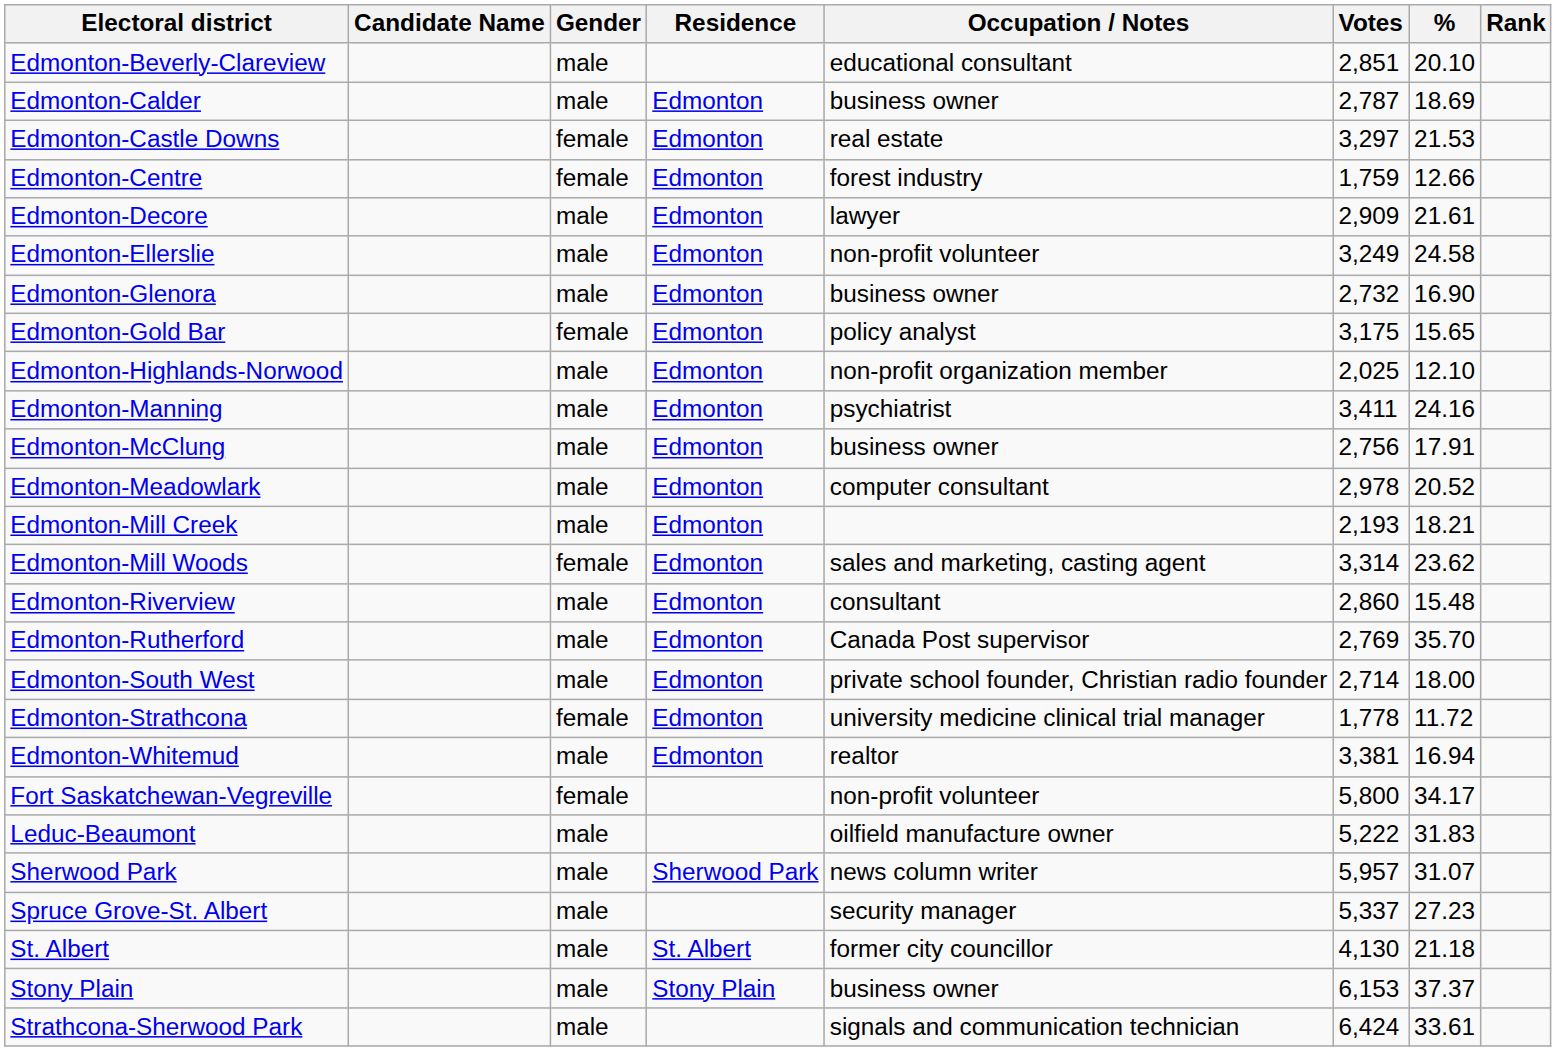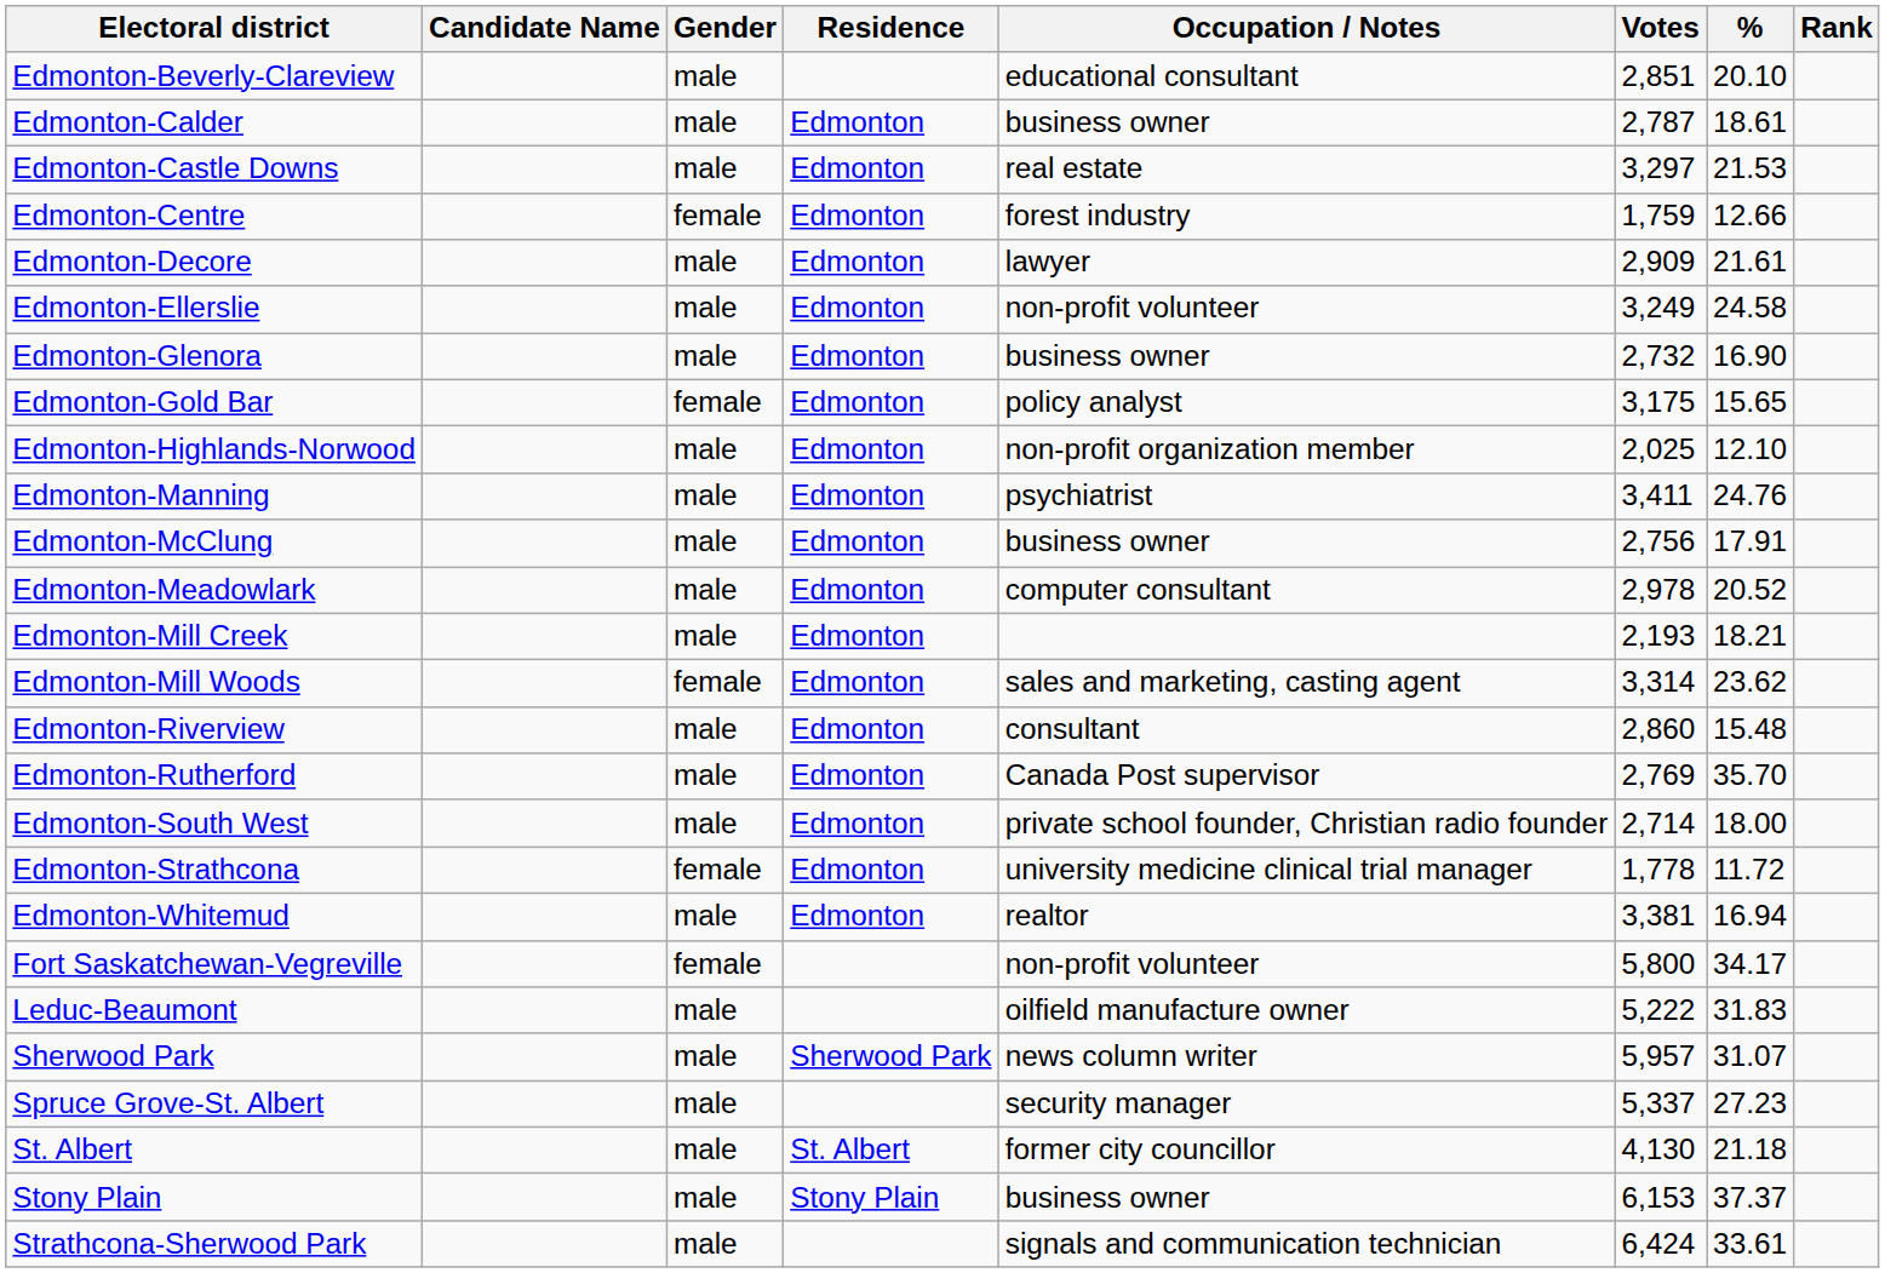 <table class="wikitable sortable">
 <tr>
 <th>Electoral district</th>
 <th>Candidate Name</th>
 <th>Gender</th>
 <th>Residence</th>
 <th class=unsortable>Occupation / Notes</th>
 <th>Votes</th>
 <th>%</th>
 <th>Rank</th>
 </tr>
 <tr>
 <td><a href='#'>Edmonton-Beverly-Clareview</a></td>
 <td></td>
 <td>male</td>
 <td></td>
 <td>educational consultant</td>
 <td>2,851</td>
 <td>20.10</td>
 <td></td>
 </tr>
 <tr>
 <td><a href='#'>Edmonton-Calder</a></td>
 <td></td>
 <td>male</td>
 <td><a href='#'>Edmonton</a></td>
 <td>business owner</td>
 <td>2,787</td>
-<td>18.69</td>
+<td>18.61</td>
 <td></td>
 </tr>
 <tr>
 <td><a href='#'>Edmonton-Castle Downs</a></td>
 <td></td>
-<td>female</td>
+<td>male</td>
 <td><a href='#'>Edmonton</a></td>
 <td>real estate</td>
 <td>3,297</td>
 <td>21.53</td>
 <td></td>
 </tr>
 <tr>
 <td><a href='#'>Edmonton-Centre</a></td>
 <td></td>
 <td>female</td>
 <td><a href='#'>Edmonton</a></td>
 <td>forest industry</td>
 <td>1,759</td>
 <td>12.66</td>
 <td></td>
 </tr>
 <tr>
 <td><a href='#'>Edmonton-Decore</a></td>
 <td></td>
 <td>male</td>
 <td><a href='#'>Edmonton</a></td>
 <td>lawyer</td>
 <td>2,909</td>
 <td>21.61</td>
 <td></td>
 </tr>
 <tr>
 <td><a href='#'>Edmonton-Ellerslie</a></td>
 <td></td>
 <td>male</td>
 <td><a href='#'>Edmonton</a></td>
 <td>non-profit volunteer</td>
 <td>3,249</td>
 <td>24.58</td>
 <td></td>
 </tr>
 <tr>
 <td><a href='#'>Edmonton-Glenora</a></td>
 <td></td>
 <td>male</td>
 <td><a href='#'>Edmonton</a></td>
 <td>business owner</td>
 <td>2,732</td>
 <td>16.90</td>
 <td></td>
 </tr>
 <tr>
 <td><a href='#'>Edmonton-Gold Bar</a></td>
 <td></td>
 <td>female</td>
 <td><a href='#'>Edmonton</a></td>
 <td>policy analyst</td>
 <td>3,175</td>
 <td>15.65</td>
 <td></td>
 </tr>
 <tr>
 <td><a href='#'>Edmonton-Highlands-Norwood</a></td>
 <td></td>
 <td>male</td>
 <td><a href='#'>Edmonton</a></td>
 <td>non-profit organization member</td>
 <td>2,025</td>
 <td>12.10</td>
 <td></td>
 </tr>
 <tr>
 <td><a href='#'>Edmonton-Manning</a></td>
 <td></td>
 <td>male</td>
 <td><a href='#'>Edmonton</a></td>
 <td>psychiatrist</td>
 <td>3,411</td>
-<td>24.16</td>
+<td>24.76</td>
 <td></td>
 </tr>
 <tr>
 <td><a href='#'>Edmonton-McClung</a></td>
 <td></td>
 <td>male</td>
 <td><a href='#'>Edmonton</a></td>
 <td>business owner</td>
 <td>2,756</td>
 <td>17.91</td>
 <td></td>
 </tr>
 <tr>
 <td><a href='#'>Edmonton-Meadowlark</a></td>
 <td></td>
 <td>male</td>
 <td><a href='#'>Edmonton</a></td>
 <td>computer consultant</td>
 <td>2,978</td>
 <td>20.52</td>
 <td></td>
 </tr>
 <tr>
 <td><a href='#'>Edmonton-Mill Creek</a></td>
 <td></td>
 <td>male</td>
 <td><a href='#'>Edmonton</a></td>
 <td></td>
 <td>2,193</td>
 <td>18.21</td>
 <td></td>
 </tr>
 <tr>
 <td><a href='#'>Edmonton-Mill Woods</a></td>
 <td></td>
 <td>female</td>
 <td><a href='#'>Edmonton</a></td>
 <td>sales and marketing, casting agent</td>
 <td>3,314</td>
 <td>23.62</td>
 <td></td>
 </tr>
 <tr>
 <td><a href='#'>Edmonton-Riverview</a></td>
 <td></td>
 <td>male</td>
 <td><a href='#'>Edmonton</a></td>
 <td>consultant</td>
 <td>2,860</td>
 <td>15.48</td>
 <td></td>
 </tr>
 <tr>
 <td><a href='#'>Edmonton-Rutherford</a></td>
 <td></td>
 <td>male</td>
 <td><a href='#'>Edmonton</a></td>
 <td>Canada Post supervisor</td>
 <td>2,769</td>
 <td>35.70</td>
 <td></td>
 </tr>
 <tr>
 <td><a href='#'>Edmonton-South West</a></td>
 <td></td>
 <td>male</td>
 <td><a href='#'>Edmonton</a></td>
 <td>private school founder, Christian radio founder</td>
 <td>2,714</td>
 <td>18.00</td>
 <td></td>
 </tr>
 <tr>
 <td><a href='#'>Edmonton-Strathcona</a></td>
 <td></td>
 <td>female</td>
 <td><a href='#'>Edmonton</a></td>
 <td>university medicine clinical trial manager</td>
 <td>1,778</td>
 <td>11.72</td>
 <td></td>
 </tr>
 <tr>
 <td><a href='#'>Edmonton-Whitemud</a></td>
 <td></td>
 <td>male</td>
 <td><a href='#'>Edmonton</a></td>
 <td>realtor</td>
 <td>3,381</td>
 <td>16.94</td>
 <td></td>
 </tr>
 <tr>
 <td><a href='#'>Fort Saskatchewan-Vegreville</a></td>
 <td></td>
 <td>female</td>
 <td></td>
 <td>non-profit volunteer</td>
 <td>5,800</td>
 <td>34.17</td>
 <td></td>
 </tr>
 <tr>
 <td><a href='#'>Leduc-Beaumont</a></td>
 <td></td>
 <td>male</td>
 <td></td>
 <td>oilfield manufacture owner</td>
 <td>5,222</td>
 <td>31.83</td>
 <td></td>
 </tr>
 <tr>
 <td><a href='#'>Sherwood Park</a></td>
 <td></td>
 <td>male</td>
 <td><a href='#'>Sherwood Park</a></td>
 <td>news column writer</td>
 <td>5,957</td>
 <td>31.07</td>
 <td></td>
 </tr>
 <tr>
 <td><a href='#'>Spruce Grove-St. Albert</a></td>
 <td></td>
 <td>male</td>
 <td></td>
 <td>security manager</td>
 <td>5,337</td>
 <td>27.23</td>
 <td></td>
 </tr>
 <tr>
 <td><a href='#'>St. Albert</a></td>
 <td></td>
 <td>male</td>
 <td><a href='#'>St. Albert</a></td>
 <td>former city councillor</td>
 <td>4,130</td>
 <td>21.18</td>
 <td></td>
 </tr>
 <tr>
 <td><a href='#'>Stony Plain</a></td>
 <td></td>
 <td>male</td>
 <td><a href='#'>Stony Plain</a></td>
 <td>business owner</td>
 <td>6,153</td>
 <td>37.37</td>
 <td></td>
 </tr>
 <tr>
 <td><a href='#'>Strathcona-Sherwood Park</a></td>
 <td></td>
 <td>male</td>
 <td></td>
 <td>signals and communication technician</td>
 <td>6,424</td>
 <td>33.61</td>
 <td></td>
 </tr>
 </table>
